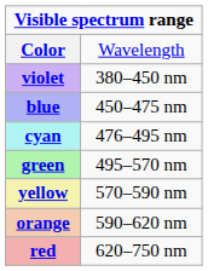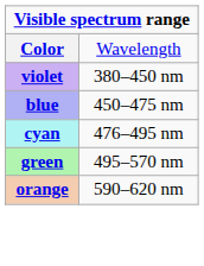 <table class="wikitable" style="text-align:center; float:right; margin:10px">
 <tr>
 <td colspan="2" style="text-align:center;"><strong> <a href='#'>Visible spectrum</a> range </strong></td>
 </tr>
 <tr>
 <th><a href='#'>Color</a></th>
 <td><a href='#'>Wavelength</a></td>
 </tr>
 <tr>
 <td style="background:#ccb0f4;"><strong><a href='#'>violet</a></strong></td>
 <td>380–450 nm</td>
 </tr>
 <tr>
 <td style="background:#b0b0f4;"><strong><a href='#'>blue</a></strong></td>
 <td>450–475 nm</td>
 </tr>
 <tr>
 <td style="background:#b0f4f4;"><strong><a href='#'>cyan</a></strong></td>
 <td>476–495 nm</td>
 </tr>
 <tr>
 <td style="background:#b0f4b0;"><strong><a href='#'>green</a></strong></td>
 <td>495–570 nm</td>
 </tr>
 <tr>
-<td style="background:#f4f4b0;"><strong><a href='#'>yellow</a></strong></td>
-<td>570–590 nm</td>
-</tr>
-<tr>
 <td style="background:#f4ccb0;"><strong><a href='#'>orange</a></strong></td>
 <td>590–620 nm</td>
 </tr>
-<tr>
-<td style="background:#f4b0b0;"><strong><a href='#'>red</a></strong></td>
-<td>620–750 nm</td>
-</tr>
 </table>
